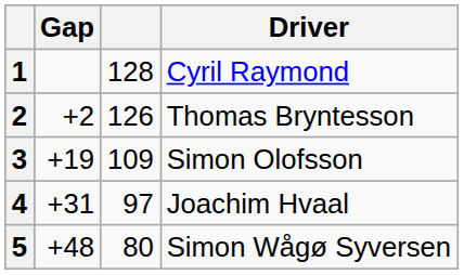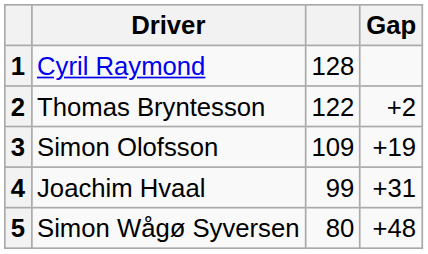 <table class="wikitable" style="font-size: 95%;">
 <tr>
 <th></th>
+<th>Driver</th>
+<th></th>
 <th>Gap</th>
-<th></th>
-<th>Driver</th>
 </tr>
 <tr>
 <th>1</th>
+<td> <a href='#'>Cyril Raymond</a></td>
+<td align="right">128</td>
 <td align="right"></td>
-<td align="right">128</td>
-<td> <a href='#'>Cyril Raymond</a></td>
 </tr>
 <tr>
 <th>2</th>
+<td> Thomas Bryntesson</td>
+<td align="right">122</td>
 <td align="right">+2</td>
-<td align="right">126</td>
-<td> Thomas Bryntesson</td>
 </tr>
 <tr>
 <th>3</th>
+<td> Simon Olofsson</td>
+<td align="right">109</td>
 <td align="right">+19</td>
-<td align="right">109</td>
-<td> Simon Olofsson</td>
 </tr>
 <tr>
 <th>4</th>
+<td> Joachim Hvaal</td>
+<td align="right">99</td>
 <td align="right">+31</td>
-<td align="right">97</td>
-<td> Joachim Hvaal</td>
 </tr>
 <tr>
 <th>5</th>
+<td> Simon Wågø Syversen</td>
+<td align="right">80</td>
 <td align="right">+48</td>
-<td align="right">80</td>
-<td> Simon Wågø Syversen</td>
 </tr>
 </table>
